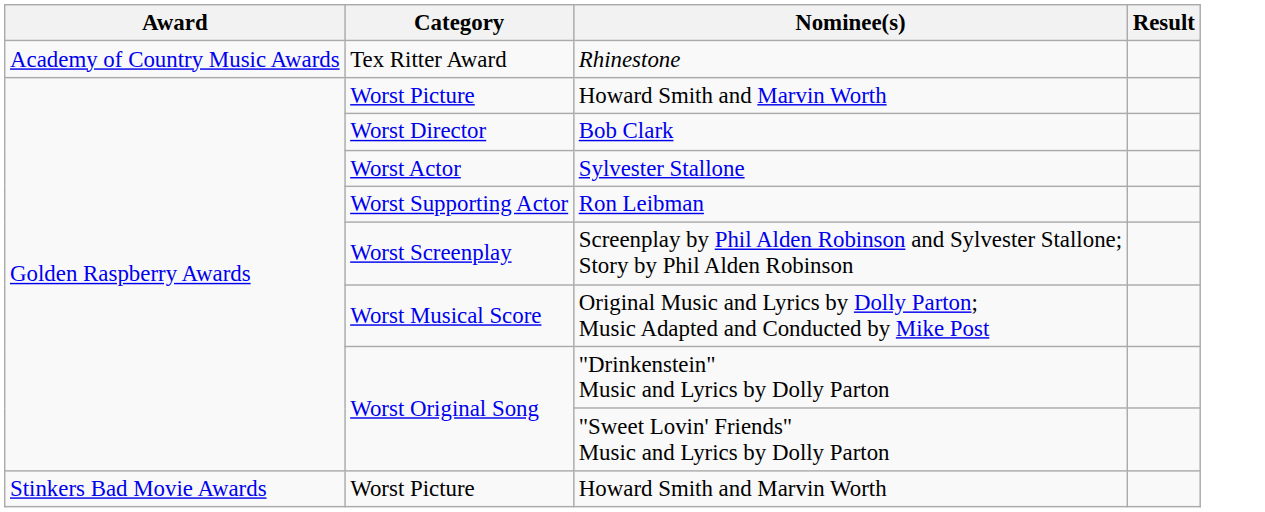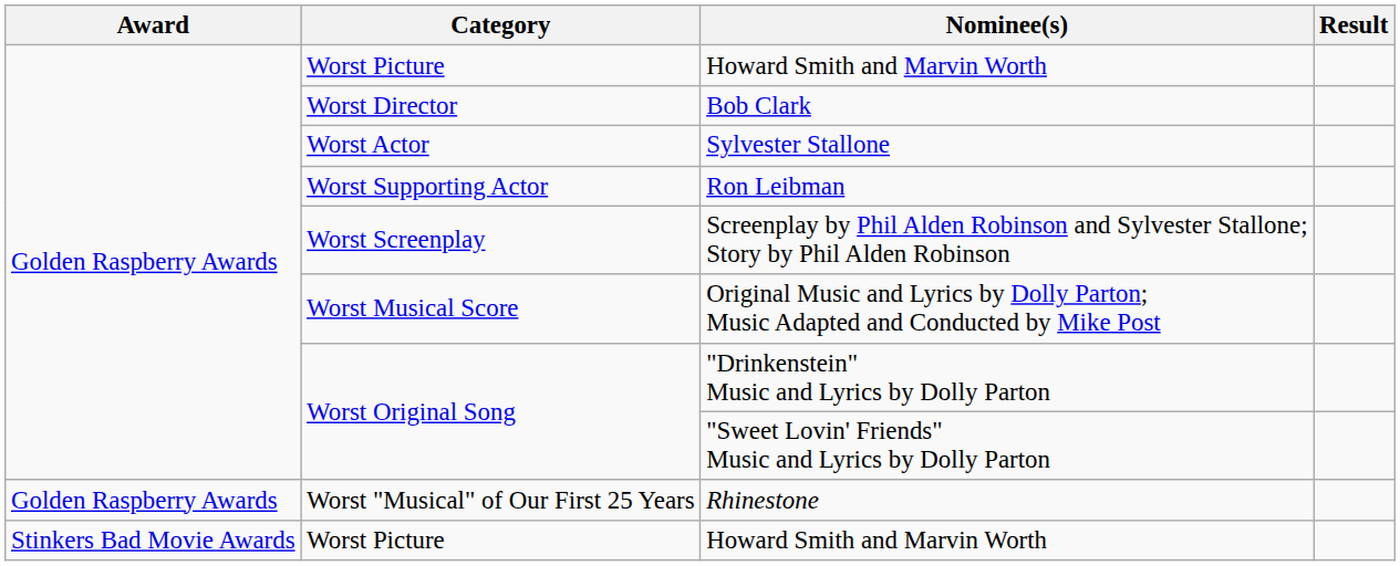 <table class="wikitable plainrowheaders">
 <tr>
 <th>Award</th>
 <th>Category</th>
 <th>Nominee(s)</th>
 <th>Result</th>
-</tr>
-<tr>
-<td><a href='#'>Academy of Country Music Awards</a></td>
-<td>Tex Ritter Award</td>
-<td><em>Rhinestone</em></td>
-<td></td>
 </tr>
 <tr>
 <td rowspan="8"><a href='#'>Golden Raspberry Awards </a></td>
 <td><a href='#'>Worst Picture</a></td>
 <td>Howard Smith and <a href='#'>Marvin Worth</a></td>
 <td></td>
 </tr>
 <tr>
 <td><a href='#'>Worst Director</a></td>
 <td><a href='#'>Bob Clark</a></td>
 <td></td>
 </tr>
 <tr>
 <td><a href='#'>Worst Actor</a></td>
 <td><a href='#'>Sylvester Stallone</a></td>
 <td></td>
 </tr>
 <tr>
 <td><a href='#'>Worst Supporting Actor</a></td>
 <td><a href='#'>Ron Leibman</a></td>
 <td></td>
 </tr>
 <tr>
 <td><a href='#'>Worst Screenplay</a></td>
 <td>Screenplay by <a href='#'>Phil Alden Robinson</a> and Sylvester Stallone; <br> Story by Phil Alden Robinson</td>
 <td></td>
 </tr>
 <tr>
 <td><a href='#'>Worst Musical Score</a></td>
 <td>Original Music and Lyrics by <a href='#'>Dolly Parton</a>; <br> Music Adapted and Conducted by <a href='#'>Mike Post</a></td>
 <td></td>
 </tr>
 <tr>
 <td rowspan="2"><a href='#'>Worst Original Song</a></td>
 <td>"Drinkenstein" <br> Music and Lyrics by Dolly Parton</td>
 <td></td>
 </tr>
 <tr>
 <td>"Sweet Lovin' Friends" <br> Music and Lyrics by Dolly Parton</td>
 <td></td>
 </tr>
 <tr>
+<td><a href='#'>Golden Raspberry Awards </a></td>
+<td>Worst "Musical" of Our First 25 Years</td>
+<td><em>Rhinestone</em></td>
+<td></td>
+</tr>
+<tr>
 <td><a href='#'>Stinkers Bad Movie Awards</a></td>
 <td>Worst Picture</td>
 <td>Howard Smith and Marvin Worth</td>
 <td></td>
 </tr>
 </table>
